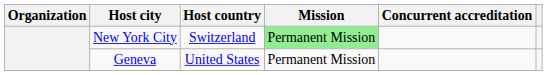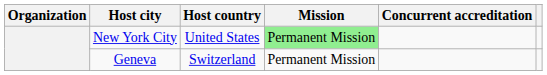 <table class="wikitable plainrowheaders" style="text-align:center;">
 <tr>
 <th scope="col">Organization</th>
 <th scope="col">Host city</th>
 <th scope="col">Host country</th>
 <th scope="col">Mission</th>
 <th scope="col">Concurrent accreditation</th>
 <th scope="col"></th>
 </tr>
 <tr>
 <th scope="row"  rowspan="2"></th>
 <td><a href='#'>New York City</a></td>
-<td><a href='#'>Switzerland</a></td>
+<td><a href='#'>United States</a></td>
 <td style="background: lightgreen;">Permanent Mission</td>
 <td></td>
 <td></td>
 </tr>
 <tr>
 <td><a href='#'>Geneva</a></td>
-<td><a href='#'>United States</a></td>
+<td><a href='#'>Switzerland</a></td>
 <td>Permanent Mission</td>
 <td></td>
 <td></td>
 </tr>
 </table>
